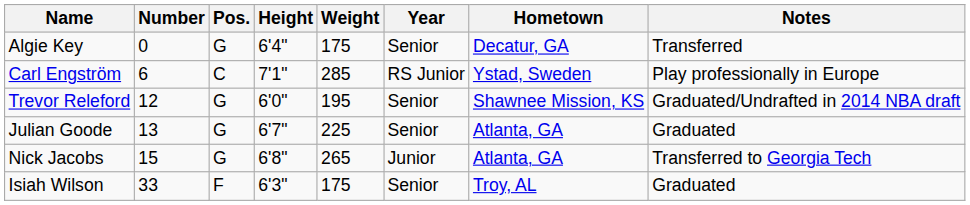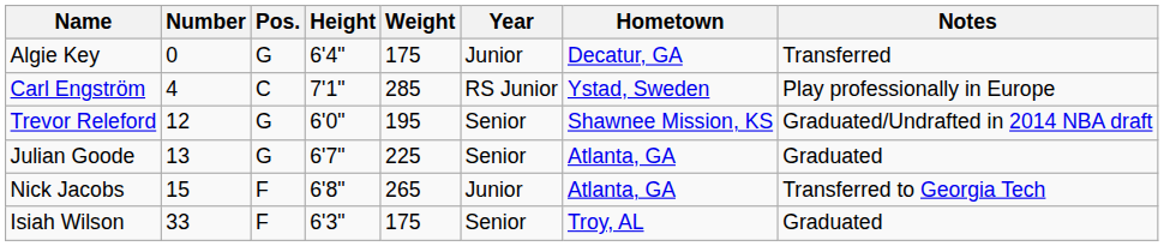 <table class="wikitable sortable" border="1">
 <tr>
 <th>Name</th>
 <th>Number</th>
 <th>Pos.</th>
 <th>Height</th>
 <th>Weight</th>
 <th>Year</th>
 <th>Hometown</th>
 <th class="unsortable">Notes</th>
 </tr>
 <tr>
 <td>Algie Key</td>
 <td>0</td>
 <td>G</td>
 <td>6'4"</td>
 <td>175</td>
-<td>Senior</td>
+<td>Junior</td>
 <td><a href='#'>Decatur, GA</a></td>
 <td>Transferred</td>
 </tr>
 <tr>
 <td><a href='#'>Carl Engström</a></td>
-<td>6</td>
+<td>4</td>
 <td>C</td>
 <td>7'1"</td>
 <td>285</td>
 <td>RS Junior</td>
 <td><a href='#'>Ystad, Sweden</a></td>
 <td>Play professionally in Europe</td>
 </tr>
 <tr>
 <td><a href='#'>Trevor Releford</a></td>
 <td>12</td>
 <td>G</td>
 <td>6'0"</td>
 <td>195</td>
 <td>Senior</td>
 <td><a href='#'>Shawnee Mission, KS</a></td>
 <td>Graduated/Undrafted in <a href='#'>2014 NBA draft</a></td>
 </tr>
 <tr>
 <td>Julian Goode</td>
 <td>13</td>
 <td>G</td>
 <td>6'7"</td>
 <td>225</td>
 <td>Senior</td>
 <td><a href='#'>Atlanta, GA</a></td>
 <td>Graduated</td>
 </tr>
 <tr>
 <td>Nick Jacobs</td>
 <td>15</td>
-<td>G</td>
+<td>F</td>
 <td>6'8"</td>
 <td>265</td>
 <td>Junior</td>
 <td><a href='#'>Atlanta, GA</a></td>
 <td>Transferred to <a href='#'>Georgia Tech</a></td>
 </tr>
 <tr>
 <td>Isiah Wilson</td>
 <td>33</td>
 <td>F</td>
 <td>6'3"</td>
 <td>175</td>
 <td>Senior</td>
 <td><a href='#'>Troy, AL</a></td>
 <td>Graduated</td>
 </tr>
 </table>
